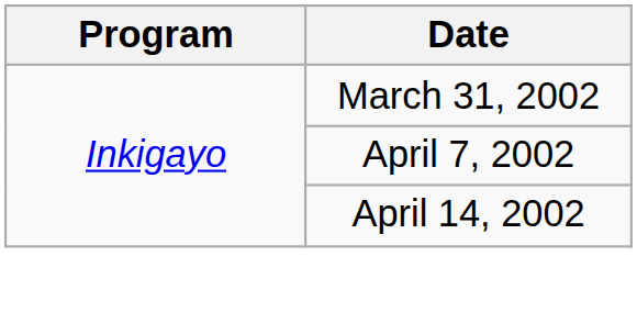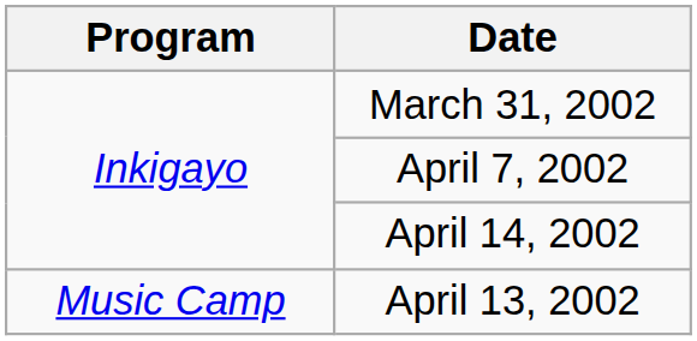 <table class="wikitable" style="text-align:center">
 <tr>
 <th width="120">Program</th>
 <th width="130">Date</th>
 </tr>
 <tr>
 <td rowspan="3"><em><a href='#'>Inkigayo</a></em></td>
 <td>March 31, 2002</td>
 </tr>
 <tr>
 <td>April 7, 2002</td>
 </tr>
 <tr>
 <td>April 14, 2002</td>
 </tr>
+<tr>
+<td><em><a href='#'>Music Camp</a></em></td>
+<td>April 13, 2002</td>
+</tr>
 </table>
